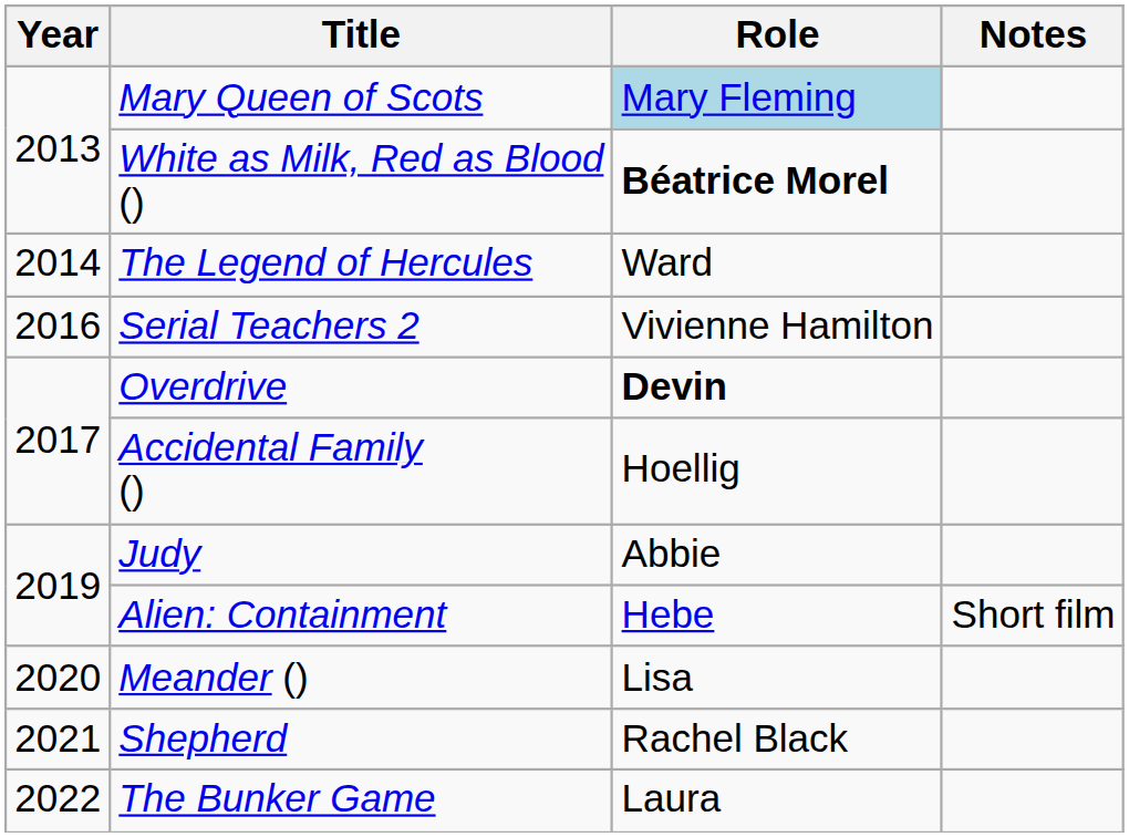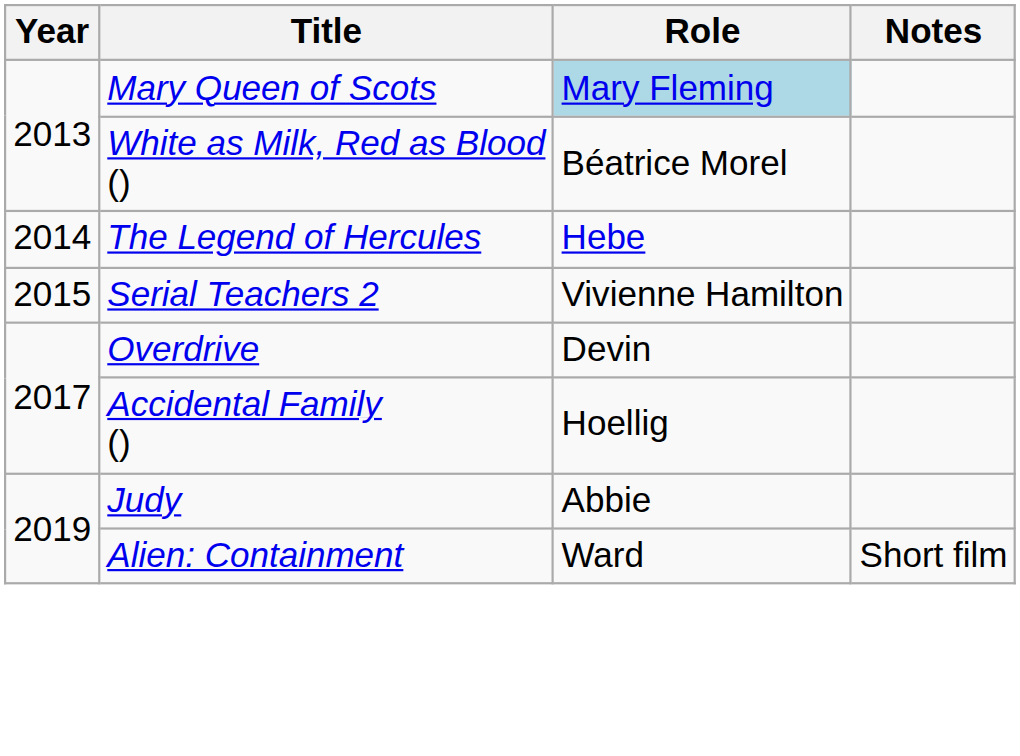 <table class="wikitable">
 <tr>
 <th>Year</th>
 <th>Title</th>
 <th>Role</th>
 <th>Notes</th>
 </tr>
 <tr>
 <td rowspan="2">2013</td>
 <td><em><a href='#'>Mary Queen of Scots</a></em></td>
 <td style="background: lightblue;"><a href='#'>Mary Fleming</a></td>
 <td></td>
 </tr>
 <tr>
 <td><em><a href='#'>White as Milk, Red as Blood</a></em><br>()</td>
-<td><strong>Béatrice Morel</strong></td>
+<td>Béatrice Morel</td>
 <td></td>
 </tr>
 <tr>
 <td>2014</td>
 <td><em><a href='#'>The Legend of Hercules</a></em></td>
-<td>Ward</td>
+<td><a href='#'>Hebe</a></td>
 <td></td>
 </tr>
 <tr>
-<td>2016</td>
+<td>2015</td>
 <td><em><a href='#'>Serial Teachers 2</a></em></td>
 <td>Vivienne Hamilton</td>
 <td></td>
 </tr>
 <tr>
 <td rowspan="2">2017</td>
 <td><em><a href='#'>Overdrive</a></em></td>
-<td><strong>Devin</strong></td>
+<td>Devin</td>
 <td></td>
 </tr>
 <tr>
 <td><em><a href='#'>Accidental Family</a></em><br>()</td>
 <td>Hoellig</td>
 <td></td>
 </tr>
 <tr>
 <td rowspan="2">2019</td>
 <td><em><a href='#'>Judy</a></em></td>
 <td>Abbie</td>
 <td></td>
 </tr>
 <tr>
 <td><em><a href='#'>Alien: Containment</a></em></td>
-<td><a href='#'>Hebe</a></td>
+<td>Ward</td>
 <td>Short film</td>
 </tr>
-<tr>
-<td>2020</td>
-<td><em><a href='#'>Meander</a></em> ()</td>
-<td>Lisa</td>
-<td></td>
-</tr>
-<tr>
-<td>2021</td>
-<td><em><a href='#'>Shepherd</a></em></td>
-<td>Rachel Black</td>
-<td></td>
-</tr>
-<tr>
-<td>2022</td>
-<td><em><a href='#'>The Bunker Game</a></em></td>
-<td>Laura</td>
-<td></td>
-</tr>
 </table>
